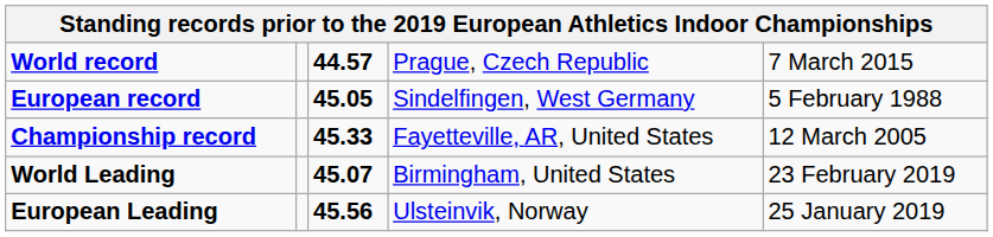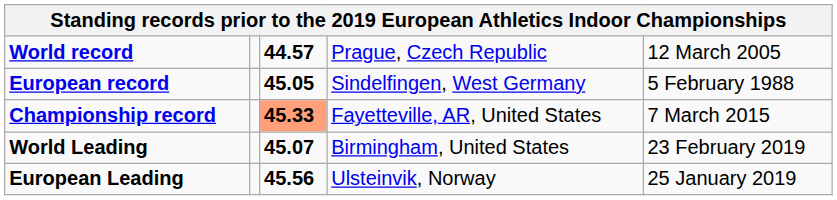 <table class="wikitable" width=75%>
 <tr>
 <th colspan="5">Standing records prior to the 2019 European Athletics Indoor Championships</th>
 </tr>
 <tr>
 <td><strong><a href='#'>World record</a></strong></td>
 <td></td>
 <td><strong>44.57</strong></td>
 <td><a href='#'>Prague</a>, <a href='#'>Czech Republic</a></td>
-<td>7 March 2015</td>
+<td>12 March 2005</td>
 </tr>
 <tr>
 <td><strong><a href='#'>European record</a></strong></td>
 <td></td>
 <td><strong>45.05</strong></td>
 <td><a href='#'>Sindelfingen</a>, <a href='#'>West Germany</a></td>
 <td>5 February 1988</td>
 </tr>
 <tr>
 <td><strong><a href='#'>Championship record</a></strong></td>
 <td></td>
-<td><strong>45.33</strong></td>
+<td style="background: lightsalmon;"><strong>45.33</strong></td>
 <td><a href='#'>Fayetteville, AR</a>, United States</td>
-<td>12 March 2005</td>
+<td>7 March 2015</td>
 </tr>
 <tr>
 <td><strong>World Leading</strong></td>
 <td></td>
 <td><strong>45.07</strong></td>
 <td><a href='#'>Birmingham</a>, United States</td>
 <td>23 February 2019</td>
 </tr>
 <tr>
 <td><strong>European Leading</strong></td>
 <td></td>
 <td><strong>45.56</strong></td>
 <td><a href='#'>Ulsteinvik</a>, Norway</td>
 <td>25 January 2019</td>
 </tr>
 </table>
